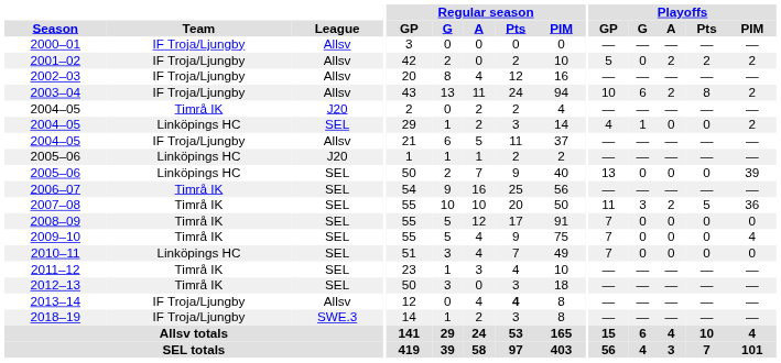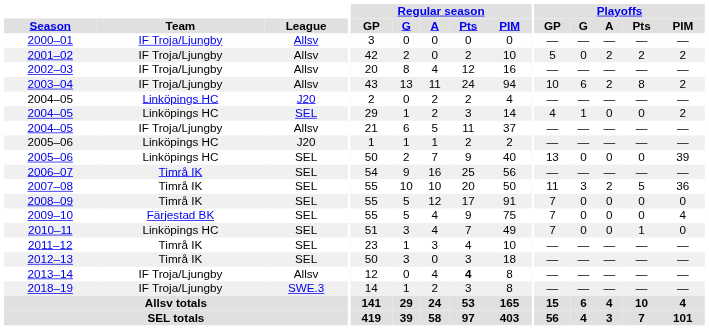 <table border="0" cellpadding="1" cellspacing="0" style="text-align:center; width:60em">
 <tr bgcolor="#e0e0e0">
 <th colspan="3" bgcolor="#ffffff"></th>
 <th rowspan="99" bgcolor="#ffffff"></th>
 <th colspan="5"><a href='#'>Regular season</a></th>
 <th rowspan="99" bgcolor="#ffffff"></th>
 <th colspan="5"><a href='#'>Playoffs</a></th>
 </tr>
 <tr bgcolor="#e0e0e0">
 <th><a href='#'>Season</a></th>
 <th>Team</th>
 <th>League</th>
 <th>GP</th>
 <th><a href='#'>G</a></th>
 <th><a href='#'>A</a></th>
 <th><a href='#'>Pts</a></th>
 <th><a href='#'>PIM</a></th>
 <th>GP</th>
 <th>G</th>
 <th>A</th>
 <th>Pts</th>
 <th>PIM</th>
 </tr>
 <tr>
 <td><a href='#'>2000–01</a></td>
 <td><a href='#'>IF Troja/Ljungby</a></td>
 <td><a href='#'>Allsv</a></td>
 <td>3</td>
 <td>0</td>
 <td>0</td>
 <td>0</td>
 <td>0</td>
 <td>—</td>
 <td>—</td>
 <td>—</td>
 <td>—</td>
 <td>—</td>
 </tr>
 <tr bgcolor="#f0f0f0">
 <td><a href='#'>2001–02</a></td>
 <td>IF Troja/Ljungby</td>
 <td>Allsv</td>
 <td>42</td>
 <td>2</td>
 <td>0</td>
 <td>2</td>
 <td>10</td>
 <td>5</td>
 <td>0</td>
 <td>2</td>
 <td>2</td>
 <td>2</td>
 </tr>
 <tr>
 <td><a href='#'>2002–03</a></td>
 <td>IF Troja/Ljungby</td>
 <td>Allsv</td>
 <td>20</td>
 <td>8</td>
 <td>4</td>
 <td>12</td>
 <td>16</td>
 <td>—</td>
 <td>—</td>
 <td>—</td>
 <td>—</td>
 <td>—</td>
 </tr>
 <tr bgcolor="#f0f0f0">
 <td><a href='#'>2003–04</a></td>
 <td>IF Troja/Ljungby</td>
 <td>Allsv</td>
 <td>43</td>
 <td>13</td>
 <td>11</td>
 <td>24</td>
 <td>94</td>
 <td>10</td>
 <td>6</td>
 <td>2</td>
 <td>8</td>
 <td>2</td>
 </tr>
 <tr>
 <td>2004–05</td>
-<td><a href='#'>Timrå IK</a></td>
+<td><a href='#'>Linköpings HC</a></td>
 <td><a href='#'>J20</a></td>
 <td>2</td>
 <td>0</td>
 <td>2</td>
 <td>2</td>
 <td>4</td>
 <td>—</td>
 <td>—</td>
 <td>—</td>
 <td>—</td>
 <td>—</td>
 </tr>
 <tr bgcolor="#f0f0f0">
 <td><a href='#'>2004–05</a></td>
 <td>Linköpings HC</td>
 <td><a href='#'>SEL</a></td>
 <td>29</td>
 <td>1</td>
 <td>2</td>
 <td>3</td>
 <td>14</td>
 <td>4</td>
 <td>1</td>
 <td>0</td>
 <td>0</td>
 <td>2</td>
 </tr>
 <tr>
 <td><a href='#'>2004–05</a></td>
 <td>IF Troja/Ljungby</td>
 <td>Allsv</td>
 <td>21</td>
 <td>6</td>
 <td>5</td>
 <td>11</td>
 <td>37</td>
 <td>—</td>
 <td>—</td>
 <td>—</td>
 <td>—</td>
 <td>—</td>
 </tr>
 <tr bgcolor="#f0f0f0">
 <td>2005–06</td>
 <td>Linköpings HC</td>
 <td>J20</td>
 <td>1</td>
 <td>1</td>
 <td>1</td>
 <td>2</td>
 <td>2</td>
 <td>—</td>
 <td>—</td>
 <td>—</td>
 <td>—</td>
 <td>—</td>
 </tr>
 <tr>
 <td><a href='#'>2005–06</a></td>
 <td>Linköpings HC</td>
 <td>SEL</td>
 <td>50</td>
 <td>2</td>
 <td>7</td>
 <td>9</td>
 <td>40</td>
 <td>13</td>
 <td>0</td>
 <td>0</td>
 <td>0</td>
 <td>39</td>
 </tr>
 <tr bgcolor="#f0f0f0">
 <td><a href='#'>2006–07</a></td>
 <td><a href='#'>Timrå IK</a></td>
 <td>SEL</td>
 <td>54</td>
 <td>9</td>
 <td>16</td>
 <td>25</td>
 <td>56</td>
 <td>—</td>
 <td>—</td>
 <td>—</td>
 <td>—</td>
 <td>—</td>
 </tr>
 <tr>
 <td><a href='#'>2007–08</a></td>
 <td>Timrå IK</td>
 <td>SEL</td>
 <td>55</td>
 <td>10</td>
 <td>10</td>
 <td>20</td>
 <td>50</td>
 <td>11</td>
 <td>3</td>
 <td>2</td>
 <td>5</td>
 <td>36</td>
 </tr>
 <tr bgcolor="#f0f0f0">
 <td><a href='#'>2008–09</a></td>
 <td>Timrå IK</td>
 <td>SEL</td>
 <td>55</td>
 <td>5</td>
 <td>12</td>
 <td>17</td>
 <td>91</td>
 <td>7</td>
 <td>0</td>
 <td>0</td>
 <td>0</td>
 <td>0</td>
 </tr>
 <tr>
 <td><a href='#'>2009–10</a></td>
-<td>Timrå IK</td>
+<td><a href='#'>Färjestad BK</a></td>
 <td>SEL</td>
 <td>55</td>
 <td>5</td>
 <td>4</td>
 <td>9</td>
 <td>75</td>
 <td>7</td>
 <td>0</td>
 <td>0</td>
 <td>0</td>
 <td>4</td>
 </tr>
 <tr bgcolor="#f0f0f0">
 <td><a href='#'>2010–11</a></td>
 <td>Linköpings HC</td>
 <td>SEL</td>
 <td>51</td>
 <td>3</td>
 <td>4</td>
 <td>7</td>
 <td>49</td>
 <td>7</td>
 <td>0</td>
 <td>0</td>
-<td>0</td>
+<td>1</td>
 <td>0</td>
 </tr>
 <tr>
 <td><a href='#'>2011–12</a></td>
 <td>Timrå IK</td>
 <td>SEL</td>
 <td>23</td>
 <td>1</td>
 <td>3</td>
 <td>4</td>
 <td>10</td>
 <td>—</td>
 <td>—</td>
 <td>—</td>
 <td>—</td>
 <td>—</td>
 </tr>
 <tr bgcolor="#f0f0f0">
 <td><a href='#'>2012–13</a></td>
 <td>Timrå IK</td>
 <td>SEL</td>
 <td>50</td>
 <td>3</td>
 <td>0</td>
 <td>3</td>
 <td>18</td>
 <td>—</td>
 <td>—</td>
 <td>—</td>
 <td>—</td>
 <td>—</td>
 </tr>
 <tr>
 <td><a href='#'>2013–14</a></td>
 <td>IF Troja/Ljungby</td>
 <td>Allsv</td>
 <td>12</td>
 <td>0</td>
 <td>4</td>
 <td><strong>4</strong></td>
 <td>8</td>
 <td>—</td>
 <td>—</td>
 <td>—</td>
 <td>—</td>
 <td>—</td>
 </tr>
 <tr bgcolor="#f0f0f0">
 <td><a href='#'>2018–19</a></td>
 <td>IF Troja/Ljungby</td>
 <td><a href='#'>SWE.3</a></td>
 <td>14</td>
 <td>1</td>
 <td>2</td>
 <td>3</td>
 <td>8</td>
 <td>—</td>
 <td>—</td>
 <td>—</td>
 <td>—</td>
 <td>—</td>
 </tr>
 <tr bgcolor="#e0e0e0">
 <th colspan="3">Allsv totals</th>
 <th>141</th>
 <th>29</th>
 <th>24</th>
 <th>53</th>
 <th>165</th>
 <th>15</th>
 <th>6</th>
 <th>4</th>
 <th>10</th>
 <th>4</th>
 </tr>
 <tr bgcolor="#e0e0e0">
 <th colspan="3">SEL totals</th>
 <th>419</th>
 <th>39</th>
 <th>58</th>
 <th>97</th>
 <th>403</th>
 <th>56</th>
 <th>4</th>
 <th>3</th>
 <th>7</th>
 <th>101</th>
 </tr>
 </table>
